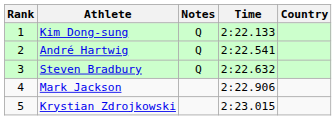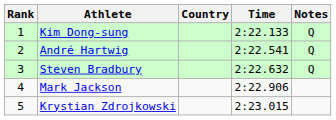 <table class="wikitable sortable" style="text-align:center">
 <tr>
 <th>Rank</th>
 <th>Athlete</th>
+<th>Country</th>
+<th>Time</th>
 <th>Notes</th>
-<th>Time</th>
-<th>Country</th>
 </tr>
 <tr bgcolor=ccffcc>
 <td>1</td>
 <td align=left><a href='#'>Kim Dong-sung</a></td>
+<td align=left></td>
+<td>2:22.133</td>
 <td>Q</td>
-<td>2:22.133</td>
-<td align=left></td>
 </tr>
 <tr bgcolor=ccffcc>
 <td>2</td>
 <td align=left><a href='#'>André Hartwig</a></td>
+<td align=left></td>
+<td>2:22.541</td>
 <td>Q</td>
-<td>2:22.541</td>
-<td align=left></td>
 </tr>
 <tr bgcolor=ccffcc>
 <td>3</td>
 <td align=left><a href='#'>Steven Bradbury</a></td>
+<td align=left></td>
+<td>2:22.632</td>
 <td>Q</td>
-<td>2:22.632</td>
-<td align=left></td>
 </tr>
 <tr>
 <td>4</td>
 <td align=left><a href='#'>Mark Jackson</a></td>
+<td align=left></td>
+<td>2:22.906</td>
 <td></td>
-<td>2:22.906</td>
-<td align=left></td>
 </tr>
 <tr>
 <td>5</td>
 <td align=left><a href='#'>Krystian Zdrojkowski</a></td>
+<td align=left></td>
+<td>2:23.015</td>
 <td></td>
-<td>2:23.015</td>
-<td align=left></td>
 </tr>
 </table>
